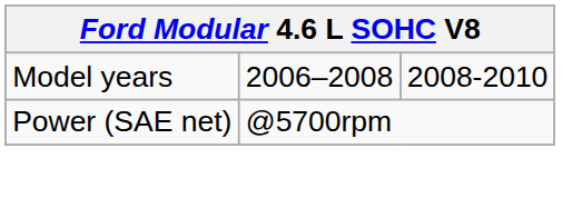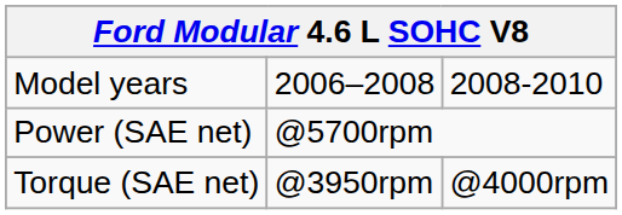 <table class="wikitable" style="font-size:90%;">
 <tr>
 <th colspan="3"><em><a href='#'>Ford Modular</a></em> 4.6 L <a href='#'>SOHC</a> V8</th>
 </tr>
 <tr>
 <td>Model years</td>
 <td>2006–2008</td>
 <td>2008-2010</td>
 </tr>
 <tr>
 <td>Power (SAE net)</td>
 <td colspan="2"> @5700rpm</td>
 </tr>
+<tr>
+<td>Torque (SAE net)</td>
+<td> @3950rpm</td>
+<td> @4000rpm</td>
+</tr>
 </table>
